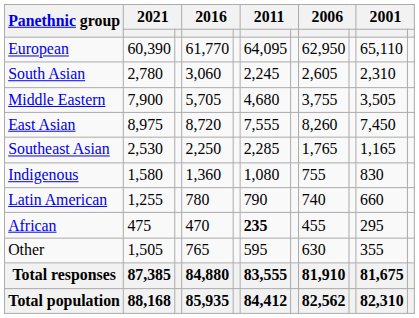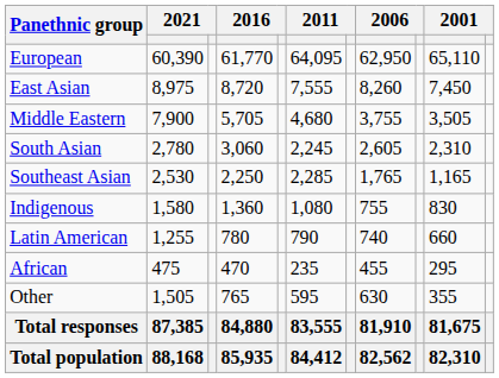 <table class="wikitable collapsible sortable">
 <tr>
 <th rowspan="2"><a href='#'>Panethnic</a> group</th>
 <th colspan="2">2021</th>
 <th colspan="2">2016</th>
 <th colspan="2">2011</th>
 <th colspan="2">2006</th>
 <th colspan="2">2001</th>
 </tr>
 <tr>
 <th><a href='#'></a></th>
 <th></th>
 <th></th>
 <th></th>
 <th></th>
 <th></th>
 <th></th>
 <th></th>
 <th></th>
 <th></th>
 </tr>
 <tr>
 <td><a href='#'>European</a></td>
 <td>60,390</td>
 <td></td>
 <td>61,770</td>
 <td></td>
 <td>64,095</td>
 <td></td>
 <td>62,950</td>
 <td></td>
 <td>65,110</td>
 <td></td>
 </tr>
 <tr>
-<td><a href='#'>South Asian</a></td>
-<td>2,780</td>
+<td><a href='#'>East Asian</a></td>
+<td>8,975</td>
 <td></td>
-<td>3,060</td>
+<td>8,720</td>
 <td></td>
-<td>2,245</td>
+<td>7,555</td>
 <td></td>
-<td>2,605</td>
+<td>8,260</td>
 <td></td>
-<td>2,310</td>
+<td>7,450</td>
 <td></td>
 </tr>
 <tr>
 <td><a href='#'>Middle Eastern</a></td>
 <td>7,900</td>
 <td></td>
 <td>5,705</td>
 <td></td>
 <td>4,680</td>
 <td></td>
 <td>3,755</td>
 <td></td>
 <td>3,505</td>
 <td></td>
 </tr>
 <tr>
-<td><a href='#'>East Asian</a></td>
-<td>8,975</td>
+<td><a href='#'>South Asian</a></td>
+<td>2,780</td>
 <td></td>
-<td>8,720</td>
+<td>3,060</td>
 <td></td>
-<td>7,555</td>
+<td>2,245</td>
 <td></td>
-<td>8,260</td>
+<td>2,605</td>
 <td></td>
-<td>7,450</td>
+<td>2,310</td>
 <td></td>
 </tr>
 <tr>
 <td><a href='#'>Southeast Asian</a></td>
 <td>2,530</td>
 <td></td>
 <td>2,250</td>
 <td></td>
 <td>2,285</td>
 <td></td>
 <td>1,765</td>
 <td></td>
 <td>1,165</td>
 <td></td>
 </tr>
 <tr>
 <td><a href='#'>Indigenous</a></td>
 <td>1,580</td>
 <td></td>
 <td>1,360</td>
 <td></td>
 <td>1,080</td>
 <td></td>
 <td>755</td>
 <td></td>
 <td>830</td>
 <td></td>
 </tr>
 <tr>
 <td><a href='#'>Latin American</a></td>
 <td>1,255</td>
 <td></td>
 <td>780</td>
 <td></td>
 <td>790</td>
 <td></td>
 <td>740</td>
 <td></td>
 <td>660</td>
 <td></td>
 </tr>
 <tr>
 <td><a href='#'>African</a></td>
 <td>475</td>
 <td></td>
 <td>470</td>
 <td></td>
-<td><strong>235</strong></td>
+<td>235</td>
 <td></td>
 <td>455</td>
 <td></td>
 <td>295</td>
 <td></td>
 </tr>
 <tr>
 <td>Other</td>
 <td>1,505</td>
 <td></td>
 <td>765</td>
 <td></td>
 <td>595</td>
 <td></td>
 <td>630</td>
 <td></td>
 <td>355</td>
 <td></td>
 </tr>
 <tr>
 <th>Total responses</th>
 <th>87,385</th>
 <th></th>
 <th>84,880</th>
 <th></th>
 <th>83,555</th>
 <th></th>
 <th>81,910</th>
 <th></th>
 <th>81,675</th>
 <th></th>
 </tr>
 <tr>
 <th>Total population</th>
 <th>88,168</th>
 <th></th>
 <th>85,935</th>
 <th></th>
 <th>84,412</th>
 <th></th>
 <th>82,562</th>
 <th></th>
 <th>82,310</th>
 <th></th>
 </tr>
 </table>
